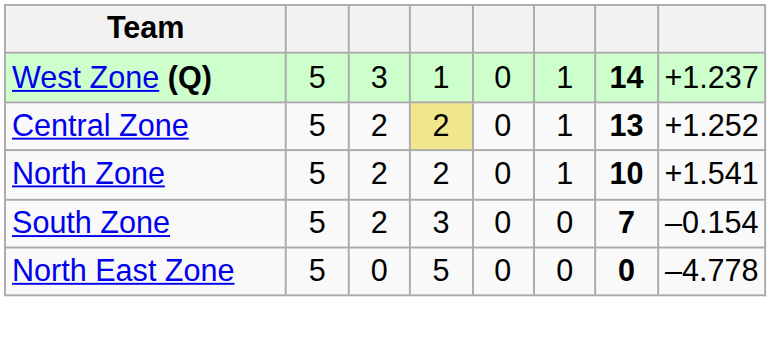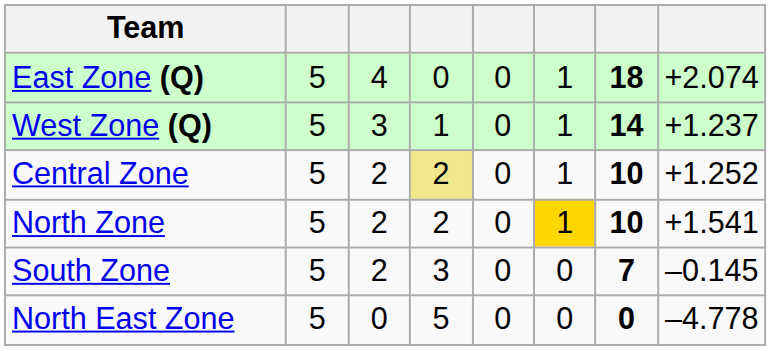 <table class="wikitable" style="text-align:center">
 <tr>
 <th style="width:140px;">Team</th>
 <th style="width:25px;"></th>
 <th style="width:25px;"></th>
 <th style="width:25px;"></th>
 <th style="width:25px;"></th>
 <th style="width:25px;"></th>
 <th style="width:25px;"></th>
 <th style="width:40px;"></th>
+</tr>
+<tr style="background:#cfc;">
+<td style="text-align:left"><a href='#'>East Zone</a> <strong>(Q)</strong></td>
+<td>5</td>
+<td>4</td>
+<td>0</td>
+<td>0</td>
+<td>1</td>
+<td><strong>18</strong></td>
+<td>+2.074</td>
 </tr>
 <tr style="background:#cfc;">
 <td style="text-align:left"><a href='#'>West Zone</a> <strong>(Q)</strong></td>
 <td>5</td>
 <td>3</td>
 <td>1</td>
 <td>0</td>
 <td>1</td>
 <td><strong>14</strong></td>
 <td>+1.237</td>
 </tr>
 <tr>
 <td style="text-align:left"><a href='#'>Central Zone</a></td>
 <td>5</td>
 <td>2</td>
 <td style="background: khaki;">2</td>
 <td>0</td>
 <td>1</td>
-<td><strong>13</strong></td>
+<td><strong>10</strong></td>
 <td>+1.252</td>
 </tr>
 <tr>
 <td style="text-align:left"><a href='#'>North Zone</a></td>
 <td>5</td>
 <td>2</td>
 <td>2</td>
 <td>0</td>
-<td>1</td>
+<td style="background: gold;">1</td>
 <td><strong>10</strong></td>
 <td>+1.541</td>
 </tr>
 <tr>
 <td style="text-align:left"><a href='#'>South Zone</a></td>
 <td>5</td>
 <td>2</td>
 <td>3</td>
 <td>0</td>
 <td>0</td>
 <td><strong>7</strong></td>
-<td>–0.154</td>
+<td>–0.145</td>
 </tr>
 <tr>
 <td style="text-align:left"><a href='#'>North East Zone</a></td>
 <td>5</td>
 <td>0</td>
 <td>5</td>
 <td>0</td>
 <td>0</td>
 <td><strong>0</strong></td>
 <td>–4.778</td>
 </tr>
 </table>
